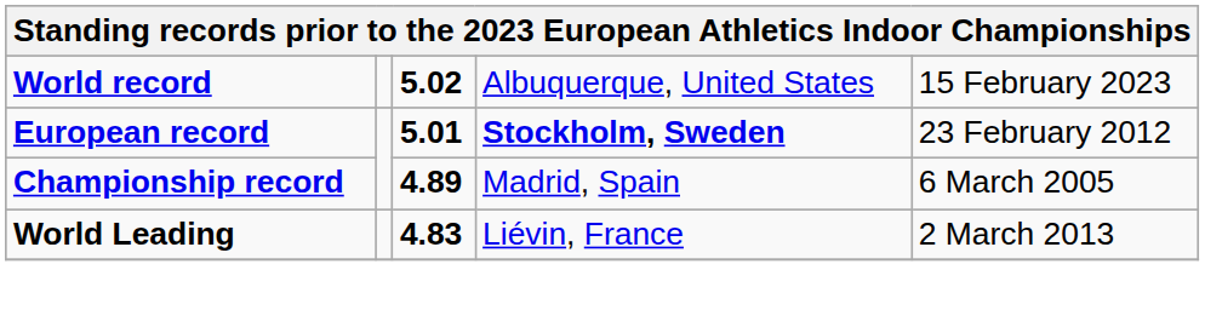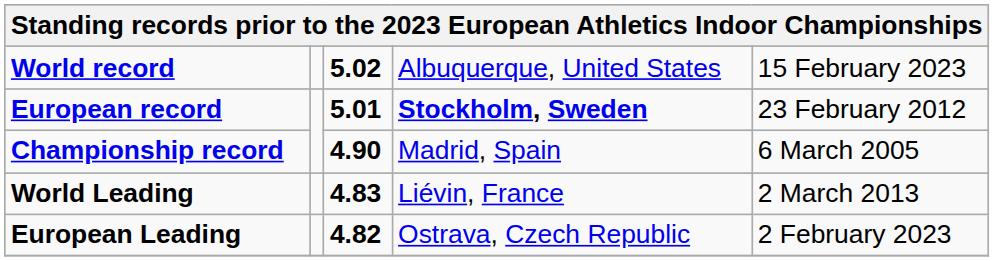 <table class="wikitable">
 <tr>
 <th colspan=5>Standing records prior to the 2023 European Athletics Indoor Championships</th>
 </tr>
 <tr>
 <td><strong><a href='#'>World record</a></strong></td>
 <td></td>
 <td><strong>5.02</strong></td>
 <td><a href='#'>Albuquerque</a>, <a href='#'>United States</a></td>
 <td>15 February 2023</td>
 </tr>
 <tr>
 <td><strong><a href='#'>European record</a></strong></td>
 <td rowspan=2></td>
 <td><strong>5.01</strong></td>
 <td><strong><a href='#'>Stockholm</a>, <a href='#'>Sweden</a></strong></td>
 <td>23 February 2012</td>
 </tr>
 <tr>
 <td><strong><a href='#'>Championship record</a></strong></td>
-<td><strong>4.89</strong></td>
+<td><strong>4.90</strong></td>
 <td><a href='#'>Madrid</a>, <a href='#'>Spain</a></td>
 <td>6 March 2005</td>
 </tr>
 <tr>
 <td><strong>World Leading</strong></td>
 <td></td>
 <td><strong>4.83</strong></td>
 <td><a href='#'>Liévin</a>, <a href='#'>France</a></td>
 <td>2 March 2013</td>
 </tr>
 <tr>
+<td><strong>European Leading</strong></td>
+<td></td>
+<td><strong>4.82</strong></td>
+<td><a href='#'>Ostrava</a>, <a href='#'>Czech Republic</a></td>
+<td>2 February 2023</td>
+</tr>
+<tr>
 </tr>
 </table>
